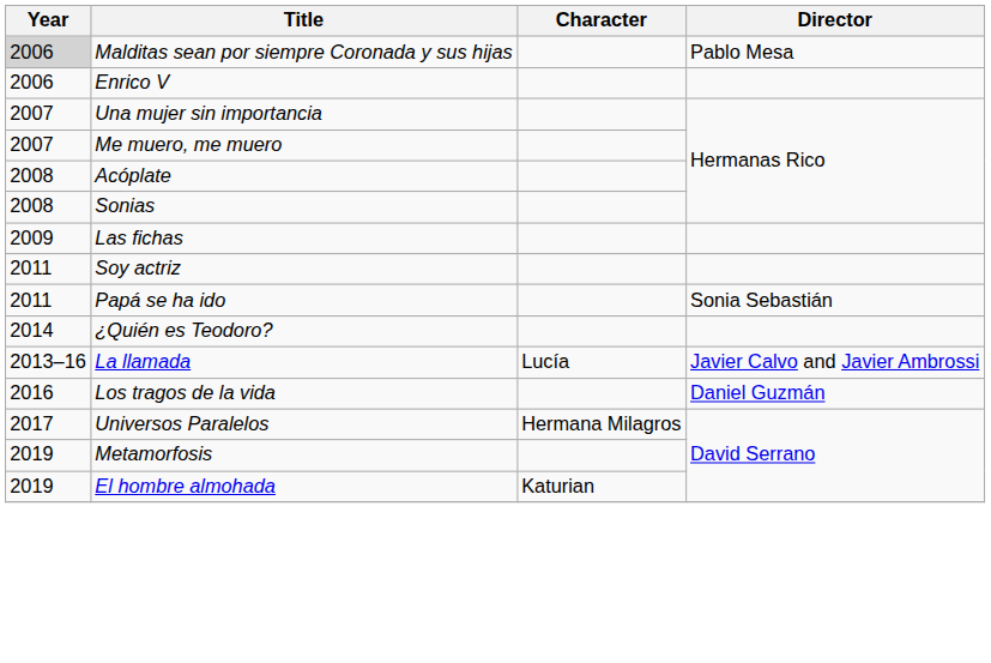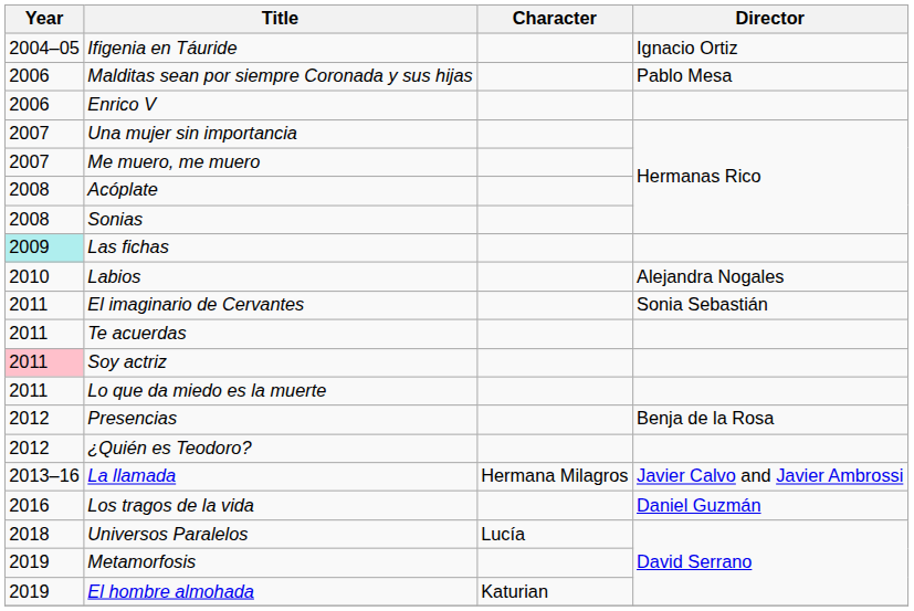 <table class="wikitable sortable">
 <tr>
 <th>Year</th>
 <th>Title</th>
 <th>Character</th>
 <th>Director</th>
 </tr>
 <tr>
-<td style="background: lightgrey;">2006</td>
+<td>2004–05</td>
+<td><em>Ifigenia en Táuride</em></td>
+<td></td>
+<td>Ignacio Ortiz</td>
+</tr>
+<tr>
+<td>2006</td>
 <td><em>Malditas sean por siempre Coronada y sus hijas</em></td>
 <td></td>
 <td>Pablo Mesa</td>
 </tr>
 <tr>
 <td>2006</td>
 <td><em>Enrico V</em></td>
 <td></td>
 <td></td>
 </tr>
 <tr>
 <td>2007</td>
 <td><em>Una mujer sin importancia</em></td>
 <td></td>
 <td rowspan="4">Hermanas Rico</td>
 </tr>
 <tr>
 <td>2007</td>
 <td><em>Me muero, me muero</em></td>
 <td></td>
 </tr>
 <tr>
 <td>2008</td>
 <td><em>Acóplate</em></td>
 <td></td>
 </tr>
 <tr>
 <td>2008</td>
 <td><em>Sonias</em></td>
 <td></td>
 </tr>
 <tr>
-<td>2009</td>
+<td style="background: paleturquoise;">2009</td>
 <td><em>Las fichas</em></td>
 <td></td>
 <td></td>
 </tr>
 <tr>
+<td>2010</td>
+<td><em>Labios</em></td>
+<td></td>
+<td>Alejandra Nogales</td>
+</tr>
+<tr>
 <td>2011</td>
+<td><em>El imaginario de Cervantes</em></td>
+<td></td>
+<td>Sonia Sebastián</td>
+</tr>
+<tr>
+<td>2011</td>
+<td><em>Te acuerdas</em></td>
+<td></td>
+<td></td>
+</tr>
+<tr>
+<td style="background: pink;">2011</td>
 <td><em>Soy actriz</em></td>
 <td></td>
 <td></td>
 </tr>
 <tr>
 <td>2011</td>
-<td><em>Papá se ha ido</em></td>
+<td><em>Lo que da miedo es la muerte</em></td>
 <td></td>
-<td>Sonia Sebastián</td>
+<td></td>
 </tr>
 <tr>
-<td>2014</td>
+<td>2012</td>
+<td><em>Presencias</em></td>
+<td></td>
+<td>Benja de la Rosa</td>
+</tr>
+<tr>
+<td>2012</td>
 <td><em>¿Quién es Teodoro?</em></td>
 <td></td>
 <td></td>
 </tr>
 <tr>
 <td>2013–16</td>
 <td><em><a href='#'>La llamada</a></em></td>
-<td>Lucía</td>
+<td>Hermana Milagros</td>
 <td><a href='#'>Javier Calvo</a> and <a href='#'>Javier Ambrossi</a></td>
 </tr>
 <tr>
 <td>2016</td>
 <td><em>Los tragos de la vida</em></td>
 <td></td>
 <td><a href='#'>Daniel Guzmán</a></td>
 </tr>
 <tr>
-<td>2017</td>
+<td>2018</td>
 <td><em>Universos Paralelos</em></td>
-<td>Hermana Milagros</td>
+<td>Lucía</td>
 <td rowspan="3"><a href='#'>David Serrano</a></td>
 </tr>
 <tr>
 <td>2019</td>
 <td><em>Metamorfosis</em></td>
 <td></td>
 </tr>
 <tr>
 <td>2019</td>
 <td><em><a href='#'>El hombre almohada</a></em></td>
 <td>Katurian</td>
 </tr>
 <tr>
 </tr>
 </table>
